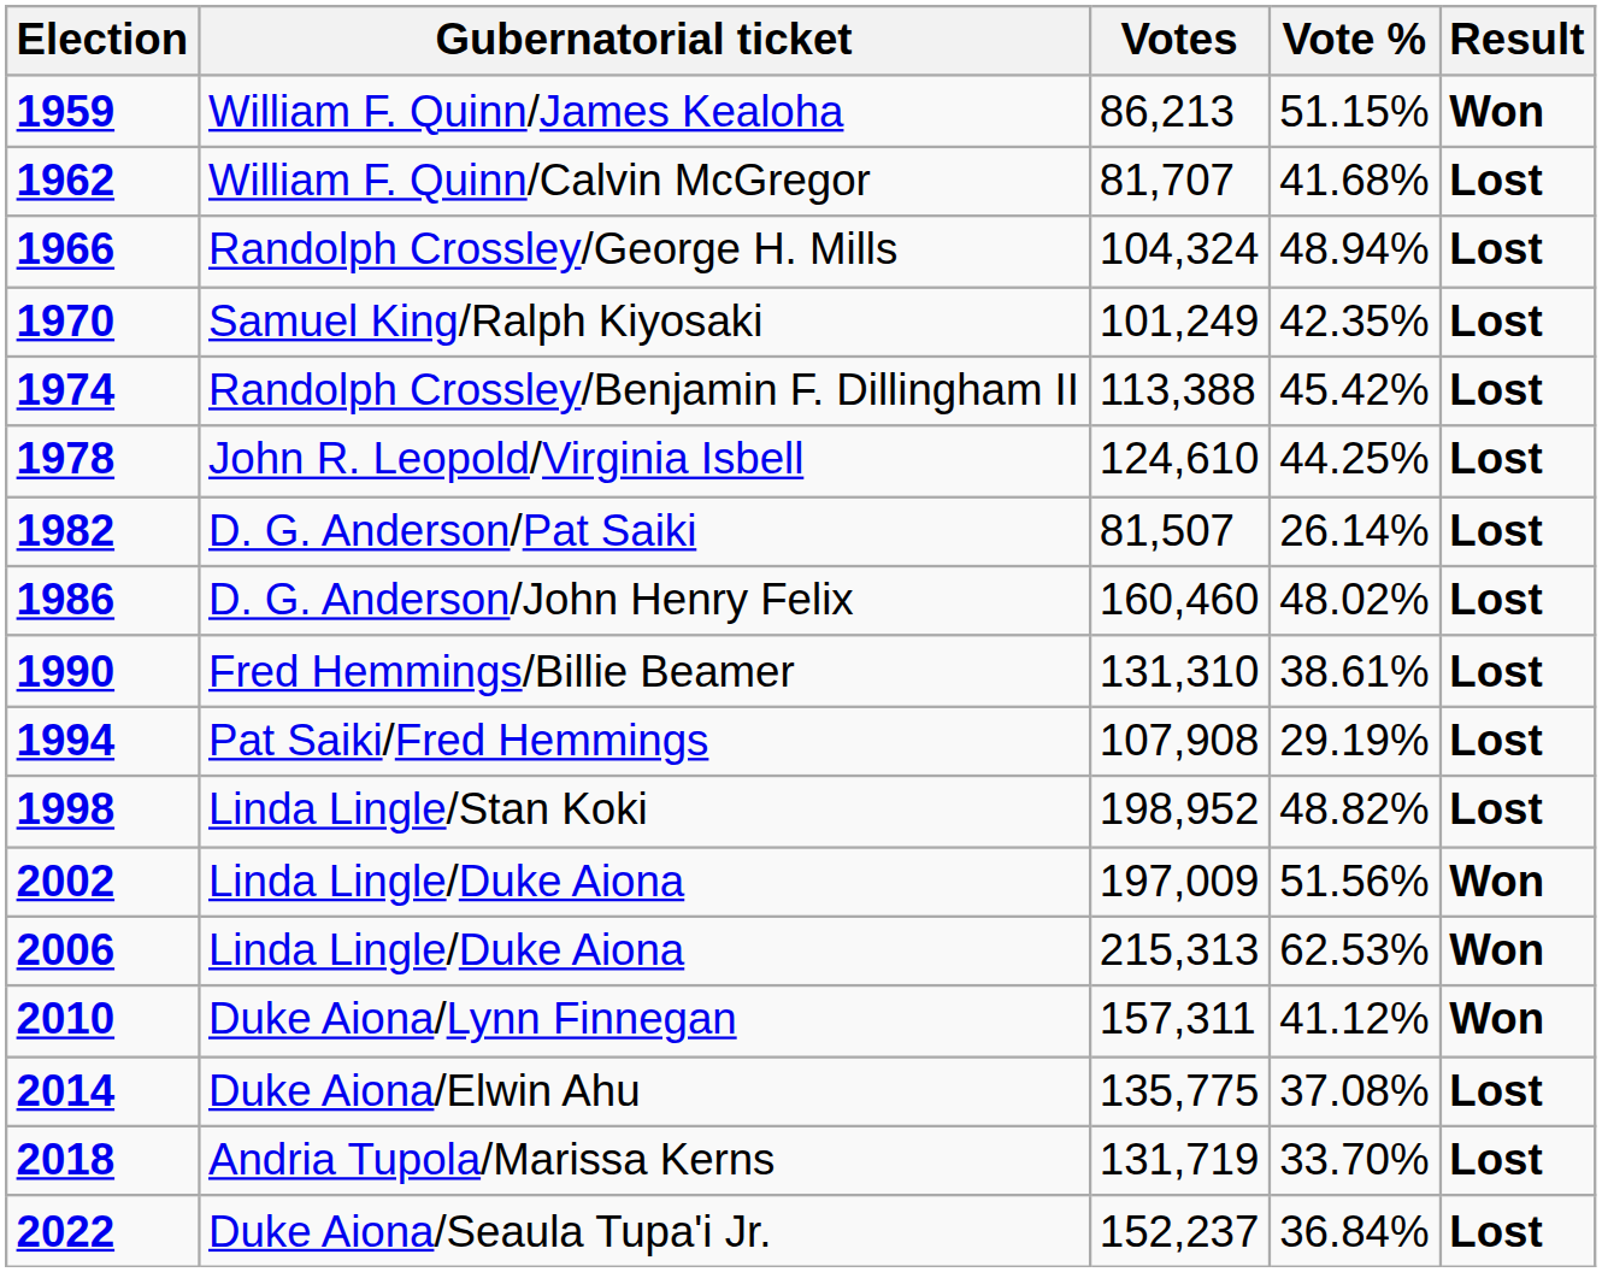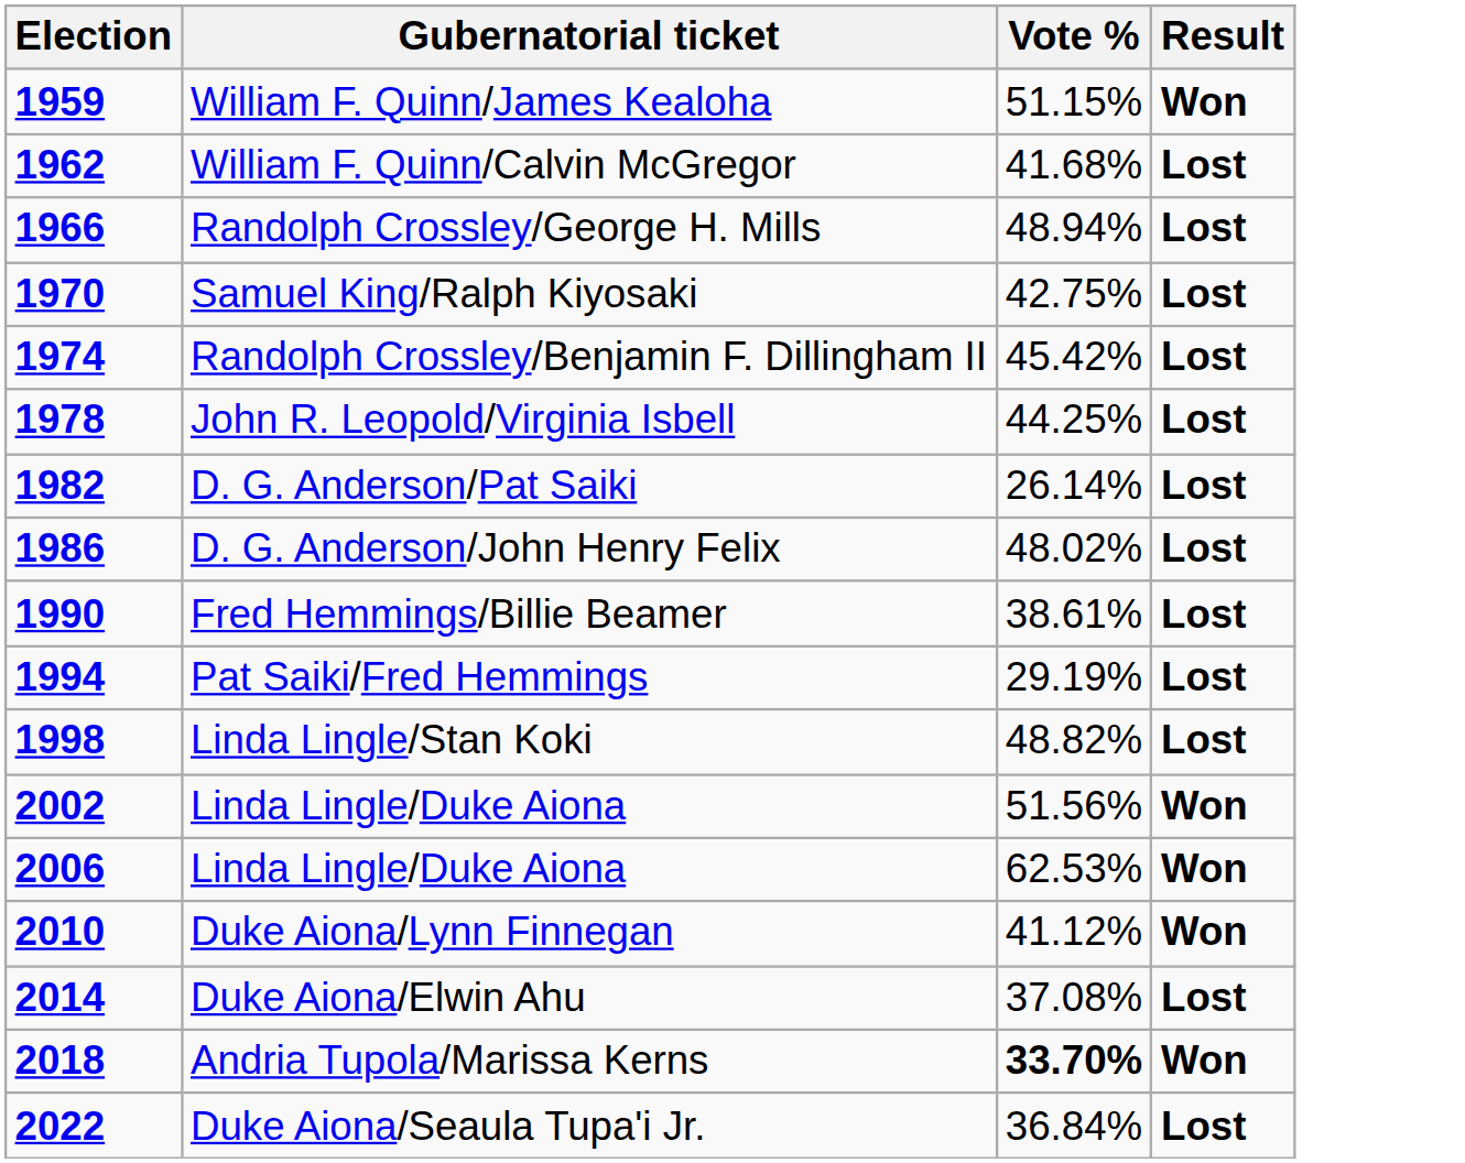 <table class="wikitable">
 <tr>
 <th>Election</th>
 <th>Gubernatorial ticket</th>
-<th>Votes</th>
 <th>Vote %</th>
 <th>Result</th>
 </tr>
 <tr>
 <td><strong><a href='#'>1959</a></strong></td>
 <td><a href='#'>William F. Quinn</a>/<a href='#'>James Kealoha</a></td>
-<td>86,213</td>
 <td>51.15%</td>
 <td><strong>Won</strong> </td>
 </tr>
 <tr>
 <td><strong><a href='#'>1962</a></strong></td>
 <td><a href='#'>William F. Quinn</a>/Calvin McGregor</td>
-<td>81,707</td>
 <td>41.68%</td>
 <td><strong>Lost</strong> </td>
 </tr>
 <tr>
 <td><strong><a href='#'>1966</a></strong></td>
 <td><a href='#'>Randolph Crossley</a>/George H. Mills</td>
-<td>104,324</td>
 <td>48.94%</td>
 <td><strong>Lost</strong> </td>
 </tr>
 <tr>
 <td><strong><a href='#'>1970</a></strong></td>
 <td><a href='#'>Samuel King</a>/Ralph Kiyosaki</td>
-<td>101,249</td>
-<td>42.35%</td>
+<td>42.75%</td>
 <td><strong>Lost</strong> </td>
 </tr>
 <tr>
 <td><strong><a href='#'>1974</a></strong></td>
 <td><a href='#'>Randolph Crossley</a>/Benjamin F. Dillingham II</td>
-<td>113,388</td>
 <td>45.42%</td>
 <td><strong>Lost</strong> </td>
 </tr>
 <tr>
 <td><strong><a href='#'>1978</a></strong></td>
 <td><a href='#'>John R. Leopold</a>/<a href='#'>Virginia Isbell</a></td>
-<td>124,610</td>
 <td>44.25%</td>
 <td><strong>Lost</strong> </td>
 </tr>
 <tr>
 <td><strong><a href='#'>1982</a></strong></td>
 <td><a href='#'>D. G. Anderson</a>/<a href='#'>Pat Saiki</a></td>
-<td>81,507</td>
 <td>26.14%</td>
 <td><strong>Lost</strong> </td>
 </tr>
 <tr>
 <td><strong><a href='#'>1986</a></strong></td>
 <td><a href='#'>D. G. Anderson</a>/John Henry Felix</td>
-<td>160,460</td>
 <td>48.02%</td>
 <td><strong>Lost</strong> </td>
 </tr>
 <tr>
 <td><strong><a href='#'>1990</a></strong></td>
 <td><a href='#'>Fred Hemmings</a>/Billie Beamer</td>
-<td>131,310</td>
 <td>38.61%</td>
 <td><strong>Lost</strong> </td>
 </tr>
 <tr>
 <td><strong><a href='#'>1994</a></strong></td>
 <td><a href='#'>Pat Saiki</a>/<a href='#'>Fred Hemmings</a></td>
-<td>107,908</td>
 <td>29.19%</td>
 <td><strong>Lost</strong> </td>
 </tr>
 <tr>
 <td><strong><a href='#'>1998</a></strong></td>
 <td><a href='#'>Linda Lingle</a>/Stan Koki</td>
-<td>198,952</td>
 <td>48.82%</td>
 <td><strong>Lost</strong> </td>
 </tr>
 <tr>
 <td><strong><a href='#'>2002</a></strong></td>
 <td><a href='#'>Linda Lingle</a>/<a href='#'>Duke Aiona</a></td>
-<td>197,009</td>
 <td>51.56%</td>
 <td><strong>Won</strong> </td>
 </tr>
 <tr>
 <td><strong><a href='#'>2006</a></strong></td>
 <td><a href='#'>Linda Lingle</a>/<a href='#'>Duke Aiona</a></td>
-<td>215,313</td>
 <td>62.53%</td>
 <td><strong>Won</strong> </td>
 </tr>
 <tr>
 <td><strong><a href='#'>2010</a></strong></td>
 <td><a href='#'>Duke Aiona</a>/<a href='#'>Lynn Finnegan</a></td>
-<td>157,311</td>
 <td>41.12%</td>
 <td><strong>Won</strong> </td>
 </tr>
 <tr>
 <td><strong><a href='#'>2014</a></strong></td>
 <td><a href='#'>Duke Aiona</a>/Elwin Ahu</td>
-<td>135,775</td>
 <td>37.08%</td>
 <td><strong>Lost</strong> </td>
 </tr>
 <tr>
 <td><strong><a href='#'>2018</a></strong></td>
 <td><a href='#'>Andria Tupola</a>/Marissa Kerns</td>
-<td>131,719</td>
-<td>33.70%</td>
-<td><strong>Lost</strong> </td>
+<td><strong>33.70%</strong></td>
+<td><strong>Won</strong> </td>
 </tr>
 <tr>
 <td><strong><a href='#'>2022</a></strong></td>
 <td><a href='#'>Duke Aiona</a>/Seaula Tupa'i Jr.</td>
-<td>152,237</td>
 <td>36.84%</td>
 <td><strong>Lost</strong> </td>
 </tr>
 </table>
